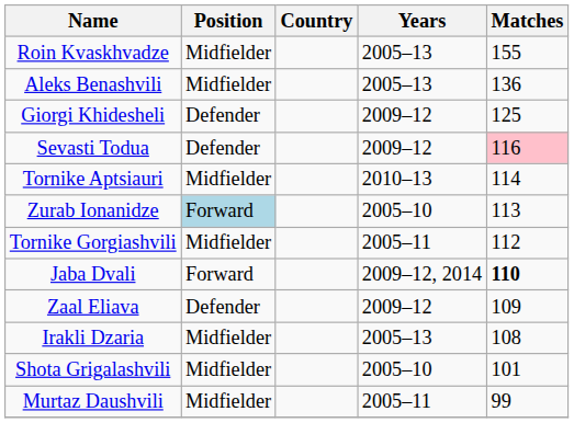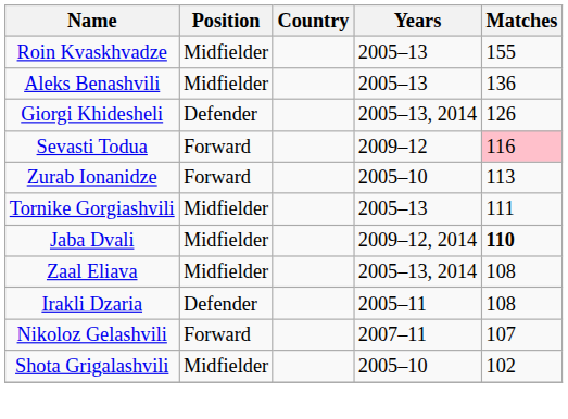 <table class=wikitable>
 <tr>
 <th><strong>Name</strong></th>
 <th><strong>Position</strong></th>
 <th><strong>Country</strong></th>
 <th><strong>Years</strong></th>
 <th><strong>Matches</strong></th>
 </tr>
 <tr>
 <td align=center><a href='#'>Roin Kvaskhvadze</a></td>
 <td>Midfielder</td>
 <td></td>
 <td>2005–13</td>
 <td>155</td>
 </tr>
 <tr>
 <td align=center><a href='#'>Aleks Benashvili</a></td>
 <td>Midfielder</td>
 <td></td>
 <td>2005–13</td>
 <td>136</td>
 </tr>
 <tr>
 <td align=center><a href='#'>Giorgi Khidesheli</a></td>
 <td>Defender</td>
 <td></td>
-<td>2009–12</td>
-<td>125</td>
+<td>2005–13, 2014</td>
+<td>126</td>
 </tr>
 <tr>
 <td align=center><a href='#'>Sevasti Todua</a></td>
-<td>Defender</td>
+<td>Forward</td>
 <td></td>
 <td>2009–12</td>
 <td style="background: pink;">116</td>
 </tr>
 <tr>
-<td align=center><a href='#'>Tornike Aptsiauri</a></td>
-<td>Midfielder</td>
-<td></td>
-<td>2010–13</td>
-<td>114</td>
-</tr>
-<tr>
 <td align=center><a href='#'>Zurab Ionanidze</a></td>
-<td style="background: lightblue;">Forward</td>
+<td>Forward</td>
 <td></td>
 <td>2005–10</td>
 <td>113</td>
 </tr>
 <tr>
 <td align=center><a href='#'>Tornike Gorgiashvili</a></td>
 <td>Midfielder</td>
 <td></td>
-<td>2005–11</td>
-<td>112</td>
+<td>2005–13</td>
+<td>111</td>
 </tr>
 <tr>
 <td align=center><a href='#'>Jaba Dvali</a></td>
-<td>Forward</td>
+<td>Midfielder</td>
 <td></td>
 <td>2009–12, 2014</td>
 <td><strong>110</strong></td>
 </tr>
 <tr>
 <td align=center><a href='#'>Zaal Eliava</a></td>
-<td>Defender</td>
+<td>Midfielder</td>
 <td></td>
-<td>2009–12</td>
-<td>109</td>
+<td>2005–13, 2014</td>
+<td>108</td>
 </tr>
 <tr>
 <td align=center><a href='#'>Irakli Dzaria</a></td>
-<td>Midfielder</td>
+<td>Defender</td>
 <td></td>
-<td>2005–13</td>
+<td>2005–11</td>
 <td>108</td>
+</tr>
+<tr>
+<td align=center><a href='#'>Nikoloz Gelashvili</a></td>
+<td>Forward</td>
+<td></td>
+<td>2007–11</td>
+<td>107</td>
 </tr>
 <tr>
 <td align=center><a href='#'>Shota Grigalashvili</a></td>
 <td>Midfielder</td>
 <td></td>
 <td>2005–10</td>
-<td>101</td>
-</tr>
-<tr>
-<td align=center><a href='#'>Murtaz Daushvili</a></td>
-<td>Midfielder</td>
-<td></td>
-<td>2005–11</td>
-<td>99</td>
+<td>102</td>
 </tr>
 <tr>
 </tr>
 </table>
